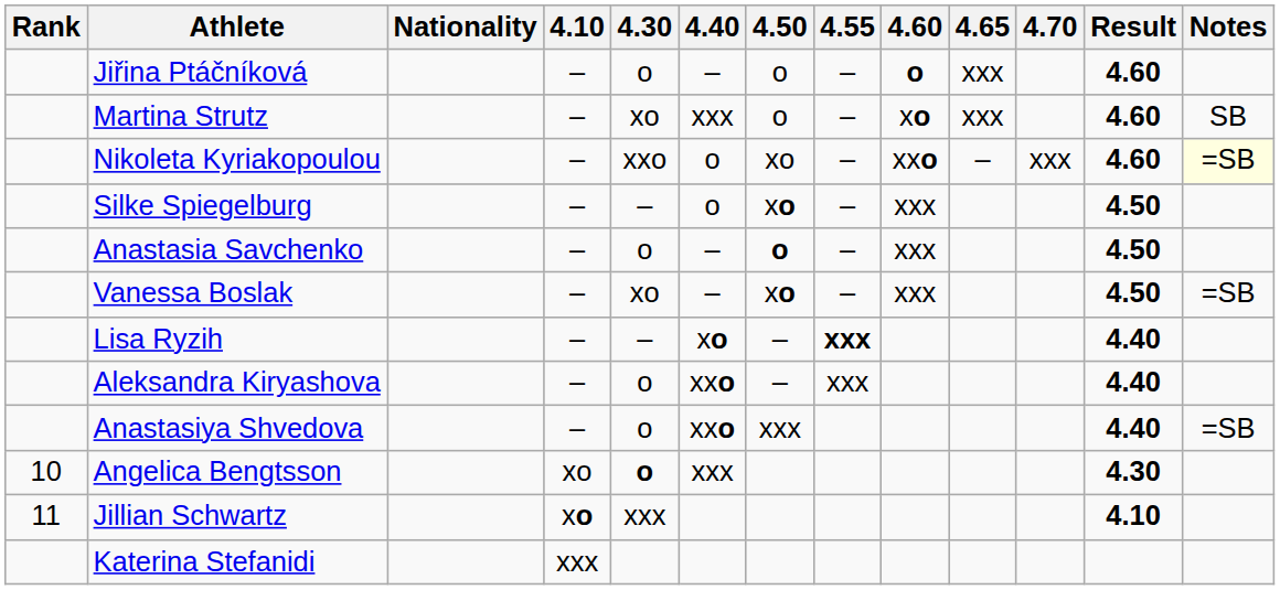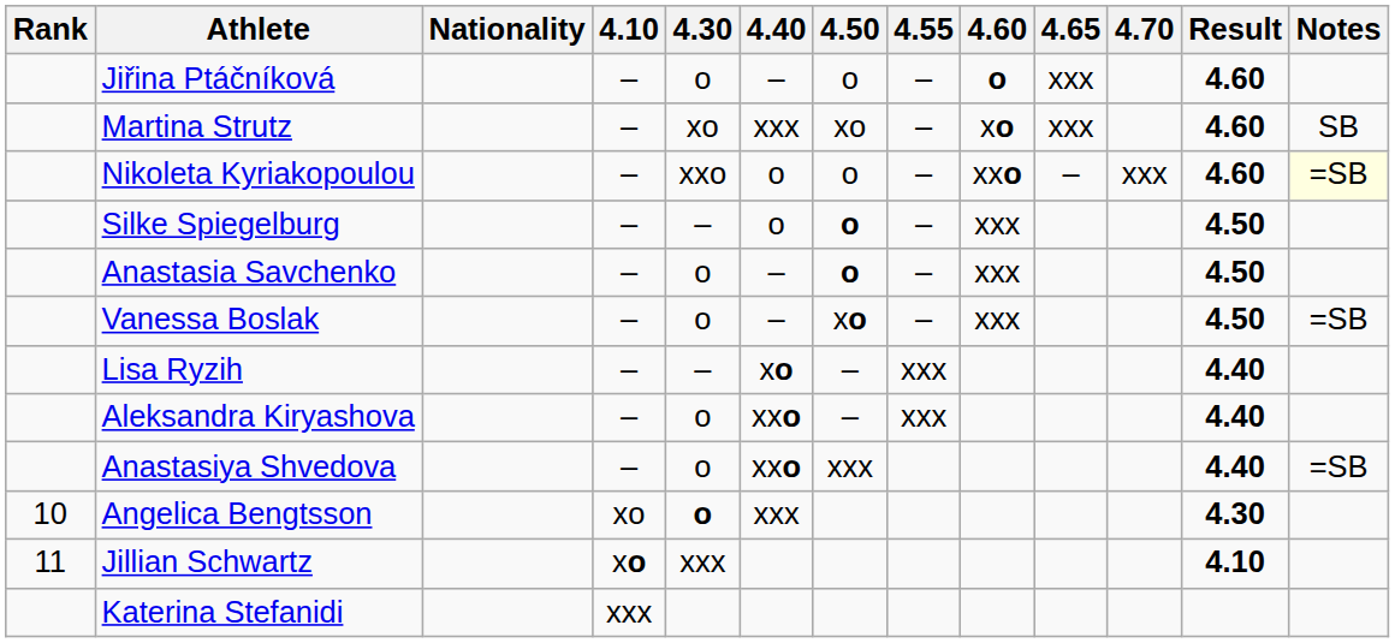 <table class="wikitable sortable" style="text-align:center">
 <tr>
 <th>Rank</th>
 <th>Athlete</th>
 <th>Nationality</th>
 <th>4.10</th>
 <th>4.30</th>
 <th>4.40</th>
 <th>4.50</th>
 <th>4.55</th>
 <th>4.60</th>
 <th>4.65</th>
 <th>4.70</th>
 <th>Result</th>
 <th>Notes</th>
 </tr>
 <tr>
 <td></td>
 <td align="left"><a href='#'>Jiřina Ptáčníková</a></td>
 <td align=left></td>
 <td>–</td>
 <td>o</td>
 <td>–</td>
 <td>o</td>
 <td>–</td>
 <td><strong>o</strong></td>
 <td>xxx</td>
 <td></td>
 <td><strong>4.60</strong></td>
 <td></td>
 </tr>
 <tr>
 <td></td>
 <td align="left"><a href='#'>Martina Strutz</a></td>
 <td align=left></td>
 <td>–</td>
 <td>xo</td>
 <td>xxx</td>
-<td>o</td>
+<td>xo</td>
 <td>–</td>
 <td>x<strong>o</strong></td>
 <td>xxx</td>
 <td></td>
 <td><strong>4.60</strong></td>
 <td>SB</td>
 </tr>
 <tr>
 <td></td>
 <td align="left"><a href='#'>Nikoleta Kyriakopoulou</a></td>
 <td align=left></td>
 <td>–</td>
 <td>xxo</td>
 <td>o</td>
-<td>xo</td>
+<td>o</td>
 <td>–</td>
 <td>xx<strong>o</strong></td>
 <td>–</td>
 <td>xxx</td>
 <td><strong>4.60</strong></td>
 <td style="background: lightyellow;">=SB</td>
 </tr>
 <tr>
 <td></td>
 <td align="left"><a href='#'>Silke Spiegelburg</a></td>
 <td align=left></td>
 <td>–</td>
 <td>–</td>
 <td>o</td>
-<td>x<strong>o</strong></td>
+<td><strong>o</strong></td>
 <td>–</td>
 <td>xxx</td>
 <td></td>
 <td></td>
 <td><strong>4.50</strong></td>
 <td></td>
 </tr>
 <tr>
 <td></td>
 <td align="left"><a href='#'>Anastasia Savchenko</a></td>
 <td align=left></td>
 <td>–</td>
 <td>o</td>
 <td>–</td>
 <td><strong>o</strong></td>
 <td>–</td>
 <td>xxx</td>
 <td></td>
 <td></td>
 <td><strong>4.50</strong></td>
 <td></td>
 </tr>
 <tr>
 <td></td>
 <td align="left"><a href='#'>Vanessa Boslak</a></td>
 <td align=left></td>
 <td>–</td>
-<td>xo</td>
+<td>o</td>
 <td>–</td>
 <td>x<strong>o</strong></td>
 <td>–</td>
 <td>xxx</td>
 <td></td>
 <td></td>
 <td><strong>4.50</strong></td>
 <td>=SB</td>
 </tr>
 <tr>
 <td></td>
 <td align="left"><a href='#'>Lisa Ryzih</a></td>
 <td align=left></td>
 <td>–</td>
 <td>–</td>
 <td>x<strong>o</strong></td>
 <td>–</td>
-<td><strong>xxx</strong></td>
+<td>xxx</td>
 <td></td>
 <td></td>
 <td></td>
 <td><strong>4.40</strong></td>
 <td></td>
 </tr>
 <tr>
 <td></td>
 <td align="left"><a href='#'>Aleksandra Kiryashova</a></td>
 <td align=left></td>
 <td>–</td>
 <td>o</td>
 <td>xx<strong>o</strong></td>
 <td>–</td>
 <td>xxx</td>
 <td></td>
 <td></td>
 <td></td>
 <td><strong>4.40</strong></td>
 <td></td>
 </tr>
 <tr>
 <td></td>
 <td align="left"><a href='#'>Anastasiya Shvedova</a></td>
 <td align=left></td>
 <td>–</td>
 <td>o</td>
 <td>xx<strong>o</strong></td>
 <td>xxx</td>
 <td></td>
 <td></td>
 <td></td>
 <td></td>
 <td><strong>4.40</strong></td>
 <td>=SB</td>
 </tr>
 <tr>
 <td>10</td>
 <td align="left"><a href='#'>Angelica Bengtsson</a></td>
 <td align=left></td>
 <td>xo</td>
 <td><strong>o</strong></td>
 <td>xxx</td>
 <td></td>
 <td></td>
 <td></td>
 <td></td>
 <td></td>
 <td><strong>4.30</strong></td>
 <td></td>
 </tr>
 <tr>
 <td>11</td>
 <td align="left"><a href='#'>Jillian Schwartz</a></td>
 <td align=left></td>
 <td>x<strong>o</strong></td>
 <td>xxx</td>
 <td></td>
 <td></td>
 <td></td>
 <td></td>
 <td></td>
 <td></td>
 <td><strong>4.10</strong></td>
 <td></td>
 </tr>
 <tr>
 <td></td>
 <td align="left"><a href='#'>Katerina Stefanidi</a></td>
 <td align=left></td>
 <td>xxx</td>
 <td></td>
 <td></td>
 <td></td>
 <td></td>
 <td></td>
 <td></td>
 <td></td>
 <td><strong></strong></td>
 <td></td>
 </tr>
 </table>
